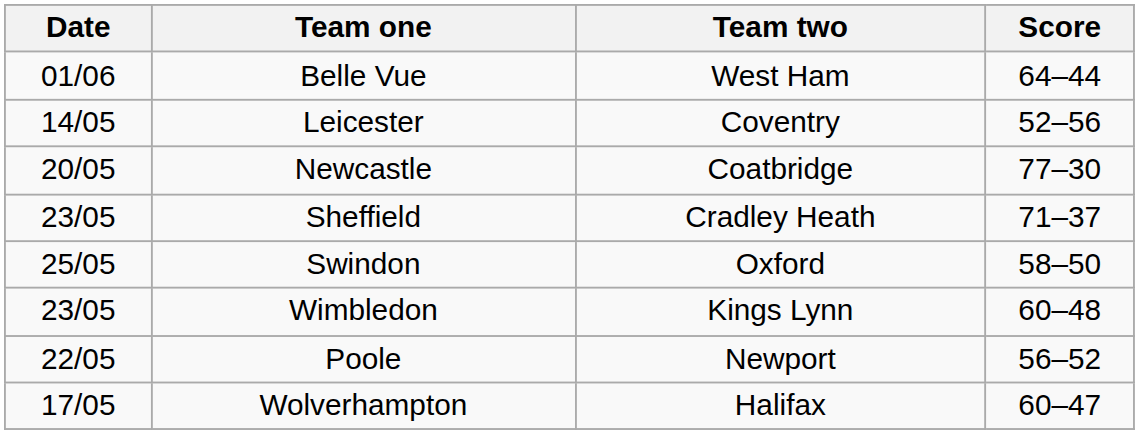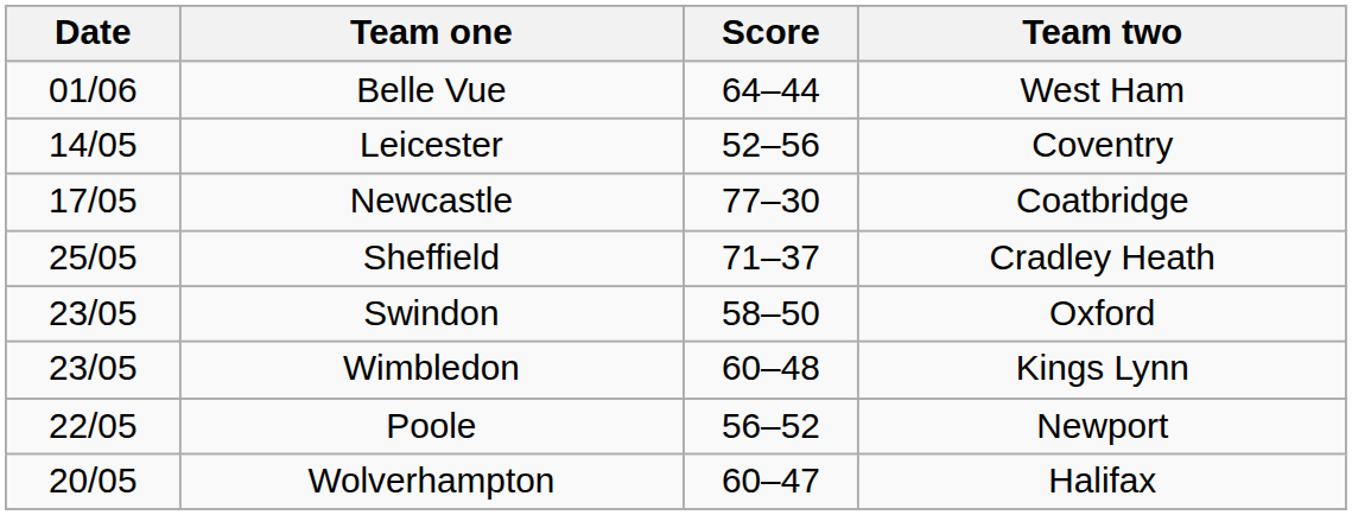 <table class="wikitable" style="text-align: center">
 <tr>
 <th width=80>Date</th>
 <th width=250>Team one</th>
+<th width=80>Score</th>
 <th width=250>Team two</th>
-<th width=80>Score</th>
 </tr>
 <tr>
 <td>01/06</td>
 <td>Belle Vue</td>
+<td>64–44</td>
 <td>West Ham</td>
-<td>64–44</td>
 </tr>
 <tr>
 <td>14/05</td>
 <td>Leicester</td>
+<td>52–56</td>
 <td>Coventry</td>
-<td>52–56</td>
 </tr>
 <tr>
-<td>20/05</td>
+<td>17/05</td>
 <td>Newcastle</td>
+<td>77–30</td>
 <td>Coatbridge</td>
-<td>77–30</td>
+</tr>
+<tr>
+<td>25/05</td>
+<td>Sheffield</td>
+<td>71–37</td>
+<td>Cradley Heath</td>
 </tr>
 <tr>
 <td>23/05</td>
-<td>Sheffield</td>
-<td>Cradley Heath</td>
-<td>71–37</td>
-</tr>
-<tr>
-<td>25/05</td>
 <td>Swindon</td>
+<td>58–50</td>
 <td>Oxford</td>
-<td>58–50</td>
 </tr>
 <tr>
 <td>23/05</td>
 <td>Wimbledon</td>
+<td>60–48</td>
 <td>Kings Lynn</td>
-<td>60–48</td>
 </tr>
 <tr>
 <td>22/05</td>
 <td>Poole</td>
+<td>56–52</td>
 <td>Newport</td>
-<td>56–52</td>
 </tr>
 <tr>
-<td>17/05</td>
+<td>20/05</td>
 <td>Wolverhampton</td>
+<td>60–47</td>
 <td>Halifax</td>
-<td>60–47</td>
 </tr>
 </table>
